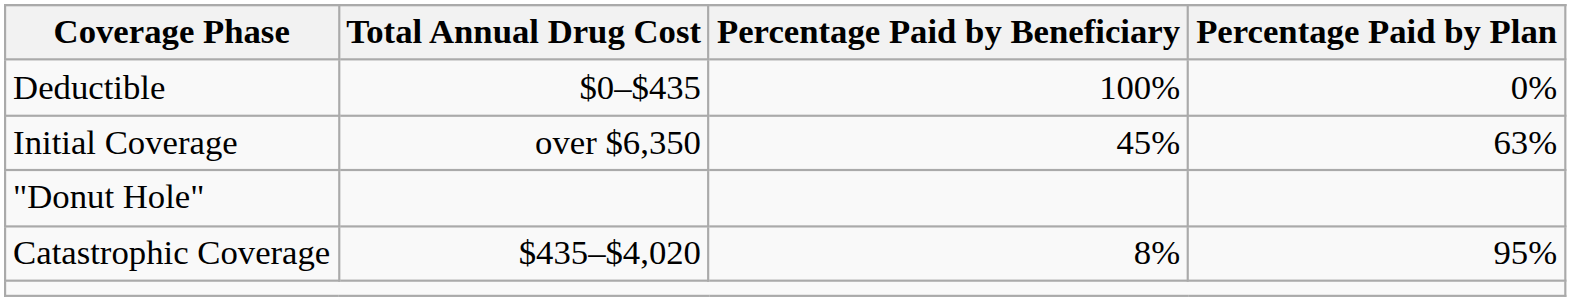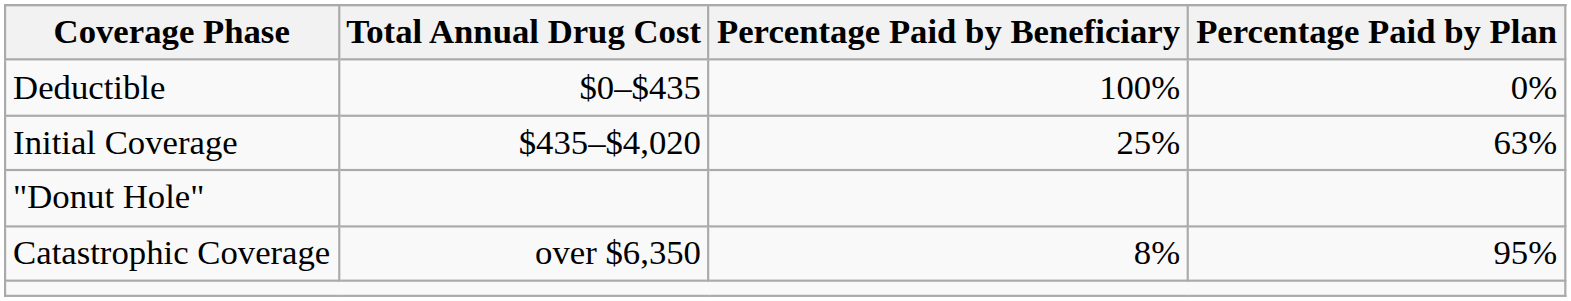 <table class="wikitable">
 <tr>
 </tr>
 <tr>
 <th>Coverage Phase</th>
 <th>Total Annual Drug Cost</th>
 <th>Percentage Paid by Beneficiary</th>
 <th>Percentage Paid by Plan</th>
 </tr>
 <tr>
 <td>Deductible</td>
 <td align=right>$0–$435</td>
 <td align=right>100%</td>
 <td align=right>0%</td>
 </tr>
 <tr>
 <td>Initial Coverage</td>
-<td align=right>over $6,350</td>
-<td align=right>45%</td>
+<td align=right>$435–$4,020</td>
+<td align=right>25%</td>
 <td align=right>63%</td>
 </tr>
 <tr>
 <td>"Donut Hole"</td>
 <td></td>
 <td></td>
 <td></td>
 </tr>
 <tr>
 <td>Catastrophic Coverage</td>
-<td align=right>$435–$4,020</td>
+<td align=right>over $6,350</td>
 <td align=right>8%</td>
 <td align=right>95%</td>
 </tr>
 <tr>
 <td colspan="6"></td>
 </tr>
 </table>
